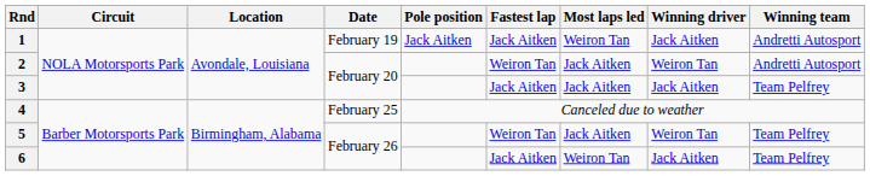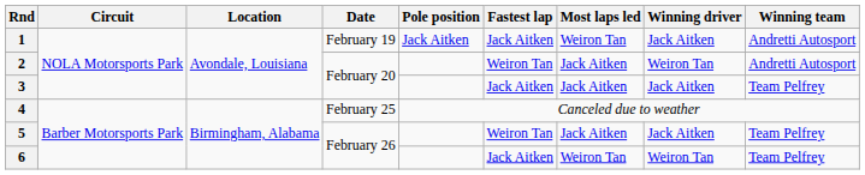 <table class="wikitable" style="font-size: 85%;">
 <tr>
 <th Round>Rnd</th>
 <th>Circuit</th>
 <th>Location</th>
 <th>Date</th>
 <th>Pole position</th>
 <th>Fastest lap</th>
 <th>Most laps led</th>
 <th>Winning driver</th>
 <th>Winning team</th>
 </tr>
 <tr>
 <th>1</th>
 <td rowspan=3><a href='#'>NOLA Motorsports Park</a></td>
 <td rowspan=3><a href='#'>Avondale, Louisiana</a></td>
 <td>February 19</td>
 <td> <a href='#'>Jack Aitken</a></td>
 <td> <a href='#'>Jack Aitken</a></td>
 <td> <a href='#'>Weiron Tan</a></td>
 <td> <a href='#'>Jack Aitken</a></td>
 <td><a href='#'>Andretti Autosport</a></td>
 </tr>
 <tr>
 <th>2</th>
 <td rowspan=2>February 20</td>
 <td></td>
 <td> <a href='#'>Weiron Tan</a></td>
 <td> <a href='#'>Jack Aitken</a></td>
 <td> <a href='#'>Weiron Tan</a></td>
 <td><a href='#'>Andretti Autosport</a></td>
 </tr>
 <tr>
 <th>3</th>
 <td></td>
 <td> <a href='#'>Jack Aitken</a></td>
 <td> <a href='#'>Jack Aitken</a></td>
 <td> <a href='#'>Jack Aitken</a></td>
 <td><a href='#'>Team Pelfrey</a></td>
 </tr>
 <tr>
 <th>4</th>
 <td rowspan=3><a href='#'>Barber Motorsports Park</a></td>
 <td rowspan=3><a href='#'>Birmingham, Alabama</a></td>
 <td>February 25</td>
 <td colspan=5 align="center"><em>Canceled due to weather</em></td>
 </tr>
 <tr>
 <th>5</th>
 <td rowspan=2>February 26</td>
 <td></td>
 <td> <a href='#'>Weiron Tan</a></td>
 <td> <a href='#'>Jack Aitken</a></td>
-<td> <a href='#'>Weiron Tan</a></td>
+<td> <a href='#'>Jack Aitken</a></td>
 <td><a href='#'>Team Pelfrey</a></td>
 </tr>
 <tr>
 <th>6</th>
 <td></td>
 <td> <a href='#'>Jack Aitken</a></td>
 <td> <a href='#'>Weiron Tan</a></td>
-<td> <a href='#'>Jack Aitken</a></td>
+<td> <a href='#'>Weiron Tan</a></td>
 <td><a href='#'>Team Pelfrey</a></td>
 </tr>
 </table>
